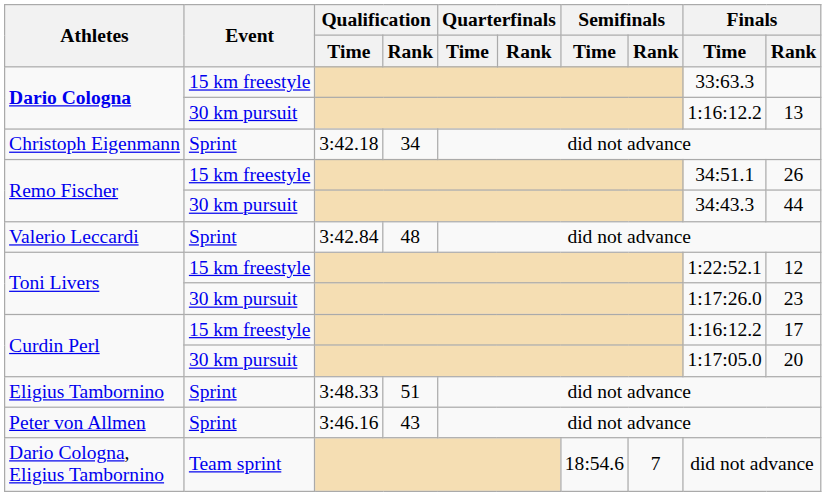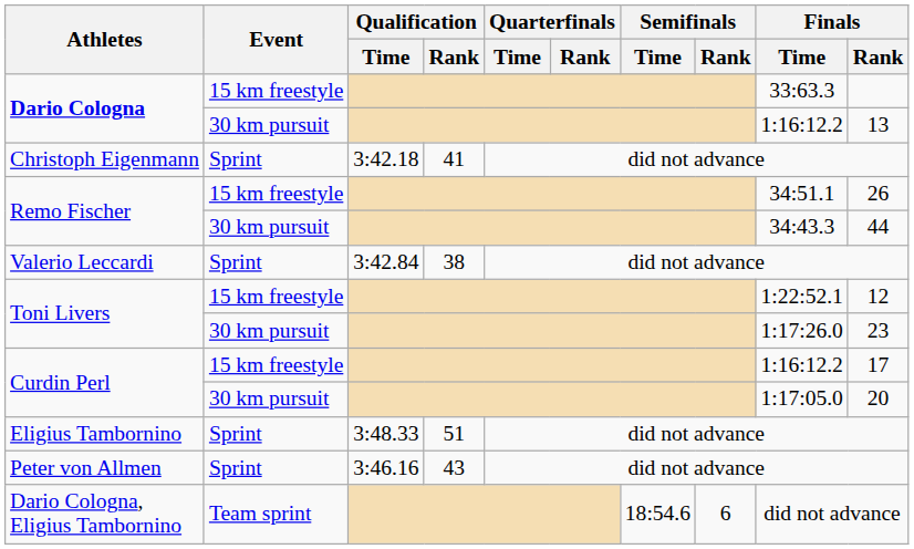 <table class="wikitable">
 <tr>
 <th rowspan=2>Athletes</th>
 <th rowspan=2>Event</th>
 <th colspan=2>Qualification</th>
 <th colspan=2>Quarterfinals</th>
 <th colspan=2>Semifinals</th>
 <th colspan=2>Finals</th>
 </tr>
 <tr>
 <th>Time</th>
 <th>Rank</th>
 <th>Time</th>
 <th>Rank</th>
 <th>Time</th>
 <th>Rank</th>
 <th>Time</th>
 <th>Rank</th>
 </tr>
 <tr align=center>
 <td rowspan=2 align=left><strong><a href='#'>Dario Cologna</a></strong></td>
 <td align=left><a href='#'>15 km freestyle</a></td>
 <td colspan=6 bgcolor=wheat></td>
 <td>33:63.3</td>
 <td></td>
 </tr>
 <tr align=center>
 <td align=left><a href='#'>30 km pursuit</a></td>
 <td colspan=6 bgcolor=wheat></td>
 <td>1:16:12.2</td>
 <td>13</td>
 </tr>
 <tr align=center>
 <td align=left><a href='#'>Christoph Eigenmann</a></td>
 <td align=left><a href='#'>Sprint</a></td>
 <td>3:42.18</td>
-<td>34</td>
+<td>41</td>
 <td colspan=6>did not advance</td>
 </tr>
 <tr align=center>
 <td rowspan=2 align=left><a href='#'>Remo Fischer</a></td>
 <td align=left><a href='#'>15 km freestyle</a></td>
 <td colspan=6 bgcolor=wheat></td>
 <td>34:51.1</td>
 <td>26</td>
 </tr>
 <tr align=center>
 <td align=left><a href='#'>30 km pursuit</a></td>
 <td colspan=6 bgcolor=wheat></td>
 <td>34:43.3</td>
 <td>44</td>
 </tr>
 <tr align=center>
 <td align=left><a href='#'>Valerio Leccardi</a></td>
 <td align=left><a href='#'>Sprint</a></td>
 <td>3:42.84</td>
-<td>48</td>
+<td>38</td>
 <td colspan=6>did not advance</td>
 </tr>
 <tr align=center>
 <td rowspan=2 align=left><a href='#'>Toni Livers</a></td>
 <td align=left><a href='#'>15 km freestyle</a></td>
 <td colspan=6 bgcolor=wheat></td>
 <td>1:22:52.1</td>
 <td>12</td>
 </tr>
 <tr align=center>
 <td align=left><a href='#'>30 km pursuit</a></td>
 <td colspan=6 bgcolor=wheat></td>
 <td>1:17:26.0</td>
 <td>23</td>
 </tr>
 <tr align=center>
 <td rowspan=2 align=left><a href='#'>Curdin Perl</a></td>
 <td align=left><a href='#'>15 km freestyle</a></td>
 <td colspan=6 bgcolor=wheat></td>
 <td>1:16:12.2</td>
 <td>17</td>
 </tr>
 <tr align=center>
 <td align=left><a href='#'>30 km pursuit</a></td>
 <td colspan=6 bgcolor=wheat></td>
 <td>1:17:05.0</td>
 <td>20</td>
 </tr>
 <tr align=center>
 <td align=left><a href='#'>Eligius Tambornino</a></td>
 <td align=left><a href='#'>Sprint</a></td>
 <td>3:48.33</td>
 <td>51</td>
 <td colspan=6>did not advance</td>
 </tr>
 <tr align=center>
 <td align=left><a href='#'>Peter von Allmen</a></td>
 <td align=left><a href='#'>Sprint</a></td>
 <td>3:46.16</td>
 <td>43</td>
 <td colspan=6>did not advance</td>
 </tr>
 <tr align=center>
 <td align=left><a href='#'>Dario Cologna</a>, <br><a href='#'>Eligius Tambornino</a></td>
 <td align=left><a href='#'>Team sprint</a></td>
 <td colspan=4 bgcolor=wheat></td>
 <td>18:54.6</td>
-<td>7</td>
+<td>6</td>
 <td colspan=2>did not advance</td>
 </tr>
 </table>
